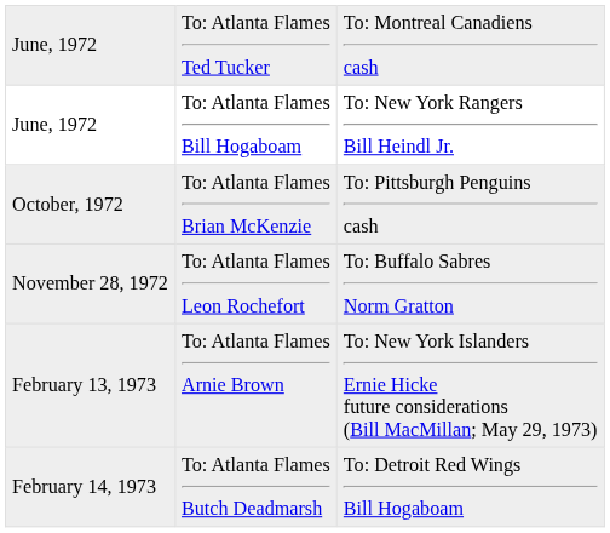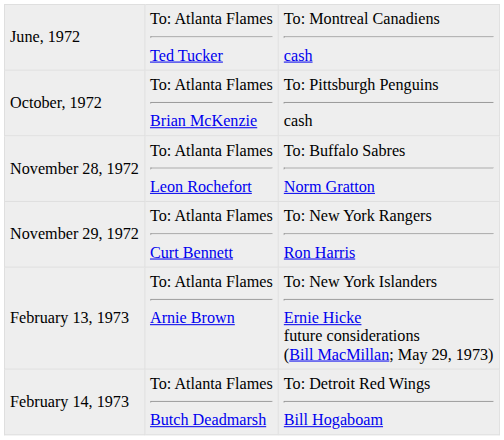 <table border=1 style="border-collapse:collapse" bordercolor="#DFDFDF"  cellpadding="5">
 <tr bgcolor="#eeeeee">
 <td>June, 1972</td>
 <td valign="top">To:  Atlanta Flames <hr><a href='#'>Ted Tucker</a></td>
 <td valign="top">To:  Montreal Canadiens <hr><a href='#'>cash</a></td>
-</tr>
-<tr>
-<td>June, 1972</td>
-<td valign="top">To:  Atlanta Flames <hr><a href='#'>Bill Hogaboam</a></td>
-<td valign="top">To:  New York Rangers <hr><a href='#'>Bill Heindl Jr.</a></td>
 </tr>
 <tr bgcolor="#eeeeee">
 <td>October, 1972</td>
 <td valign="top">To:  Atlanta Flames <hr><a href='#'>Brian McKenzie</a></td>
 <td valign="top">To:  Pittsburgh Penguins <hr>cash</td>
 </tr>
 <tr bgcolor="#eeeeee">
 <td>November 28, 1972</td>
 <td valign="top">To:  Atlanta Flames <hr><a href='#'>Leon Rochefort</a></td>
 <td valign="top">To:  Buffalo Sabres <hr><a href='#'>Norm Gratton</a></td>
 </tr>
 <tr bgcolor="#eeeeee">
+<td>November 29, 1972</td>
+<td valign="top">To:  Atlanta Flames <hr><a href='#'>Curt Bennett</a></td>
+<td valign="top">To:  New York Rangers <hr><a href='#'>Ron Harris</a></td>
+</tr>
+<tr bgcolor="#eeeeee">
 <td>February 13, 1973</td>
 <td valign="top">To:  Atlanta Flames <hr><a href='#'>Arnie Brown</a></td>
 <td valign="top">To:  New York Islanders <hr><a href='#'>Ernie Hicke</a><br>future considerations<br>(<a href='#'>Bill MacMillan</a>; May 29, 1973)</td>
 </tr>
 <tr bgcolor="#eeeeee">
 <td>February 14, 1973</td>
 <td valign="top">To:  Atlanta Flames <hr><a href='#'>Butch Deadmarsh</a></td>
 <td valign="top">To:  Detroit Red Wings <hr><a href='#'>Bill Hogaboam</a></td>
 </tr>
 </table>
